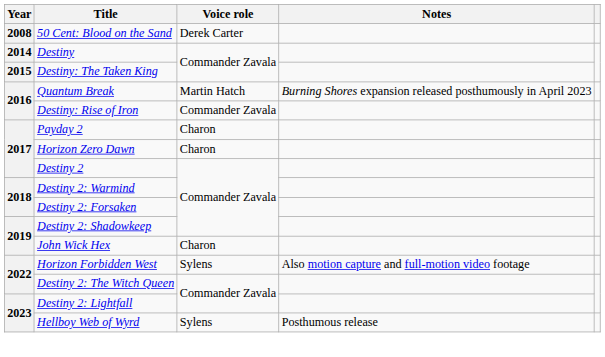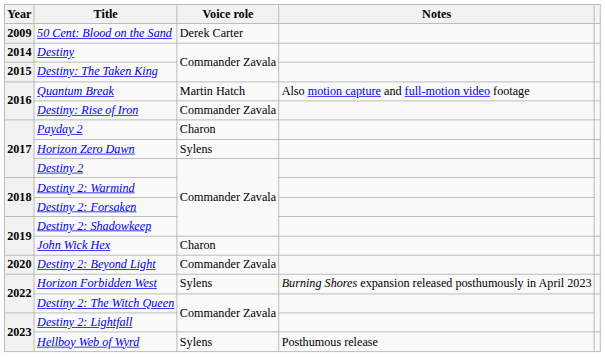 <table class="wikitable plainrowheaders sortable" style="margin-right: 0;">
 <tr>
 <th scope="col">Year</th>
 <th scope="col">Title</th>
 <th scope="col">Voice role</th>
 <th scope="col" class="unsortable">Notes</th>
 <th scope="col" class="unsortable"></th>
 </tr>
 <tr>
-<th scope="row">2008</th>
+<th scope="row">2009</th>
 <td><em><a href='#'>50 Cent: Blood on the Sand</a></em></td>
 <td>Derek Carter</td>
 <td></td>
 <td style="text-align: center;"></td>
 </tr>
 <tr>
 <th scope="row">2014</th>
 <td><em><a href='#'>Destiny</a></em></td>
 <td rowspan="2">Commander Zavala</td>
 <td></td>
 <td rowspan="2" style="text-align: center;"></td>
 </tr>
 <tr>
 <th scope="row">2015</th>
 <td><em><a href='#'>Destiny: The Taken King</a></em></td>
 <td></td>
 </tr>
 <tr>
 <th rowspan="2" scope="row">2016</th>
 <td><em><a href='#'>Quantum Break</a></em></td>
 <td>Martin Hatch</td>
-<td><em>Burning Shores</em> expansion released posthumously in April 2023</td>
+<td>Also <a href='#'>motion capture</a> and <a href='#'>full-motion video</a> footage</td>
 <td style="text-align: center;"></td>
 </tr>
 <tr>
 <td><em><a href='#'>Destiny: Rise of Iron</a></em></td>
 <td>Commander Zavala</td>
 <td></td>
 <td style="text-align: center;"></td>
 </tr>
 <tr>
 <th rowspan="3" scope="row">2017</th>
 <td><em><a href='#'>Payday 2</a></em></td>
 <td>Charon</td>
 <td></td>
 <td style="text-align: center;"></td>
 </tr>
 <tr>
 <td><em><a href='#'>Horizon Zero Dawn</a></em></td>
-<td>Charon</td>
+<td>Sylens</td>
 <td></td>
 <td style="text-align: center;"></td>
 </tr>
 <tr>
 <td><em><a href='#'>Destiny 2</a></em></td>
 <td rowspan="4">Commander Zavala</td>
 <td></td>
 <td rowspan="4" style="text-align: center;"></td>
 </tr>
 <tr>
 <th rowspan="2" scope="row">2018</th>
 <td><em><a href='#'>Destiny 2: Warmind</a></em></td>
 <td></td>
 </tr>
 <tr>
 <td><em><a href='#'>Destiny 2: Forsaken</a></em></td>
 <td></td>
 </tr>
 <tr>
 <th rowspan="2" scope="row">2019</th>
 <td><em><a href='#'>Destiny 2: Shadowkeep</a></em></td>
 <td></td>
 </tr>
 <tr>
 <td><em><a href='#'>John Wick Hex</a></em></td>
 <td>Charon</td>
 <td></td>
 <td style="text-align: center;"></td>
 </tr>
 <tr>
+<th scope="row">2020</th>
+<td><em><a href='#'>Destiny 2: Beyond Light</a></em></td>
+<td>Commander Zavala</td>
+<td></td>
+<td style="text-align: center;"></td>
+</tr>
+<tr>
 <th rowspan="2" scope="row">2022</th>
 <td><em><a href='#'>Horizon Forbidden West</a></em></td>
 <td>Sylens</td>
-<td>Also <a href='#'>motion capture</a> and <a href='#'>full-motion video</a> footage</td>
+<td><em>Burning Shores</em> expansion released posthumously in April 2023</td>
 <td style="text-align: center;"></td>
 </tr>
 <tr>
 <td><em><a href='#'>Destiny 2: The Witch Queen</a></em></td>
 <td rowspan="2">Commander Zavala</td>
 <td></td>
 <td rowspan="2" style="text-align: center;"></td>
 </tr>
 <tr>
 <th rowspan="2" scope="row">2023</th>
 <td><em><a href='#'>Destiny 2: Lightfall</a></em></td>
 <td></td>
 </tr>
 <tr>
 <td><em><a href='#'>Hellboy Web of Wyrd</a></em></td>
 <td>Sylens</td>
 <td>Posthumous release</td>
 <td style="text-align: center;"></td>
 </tr>
 </table>
